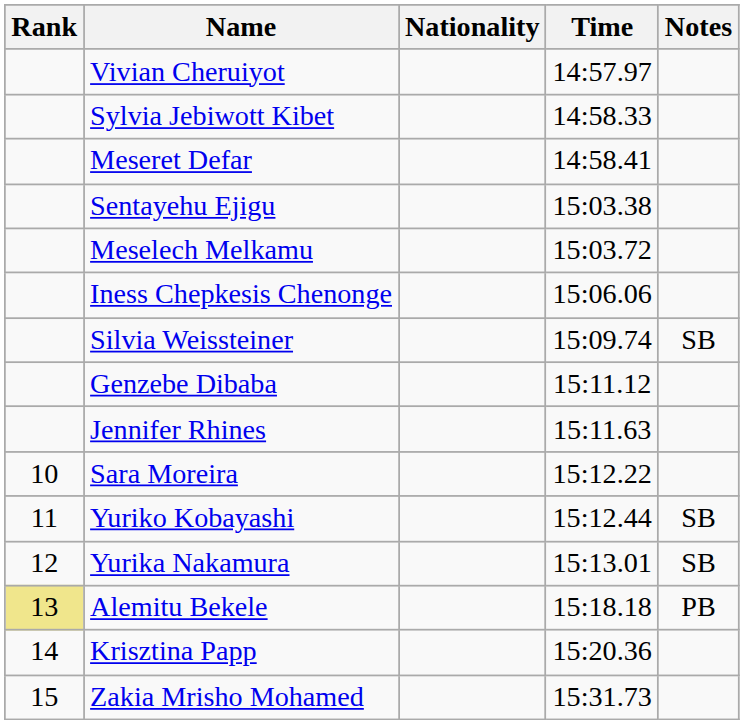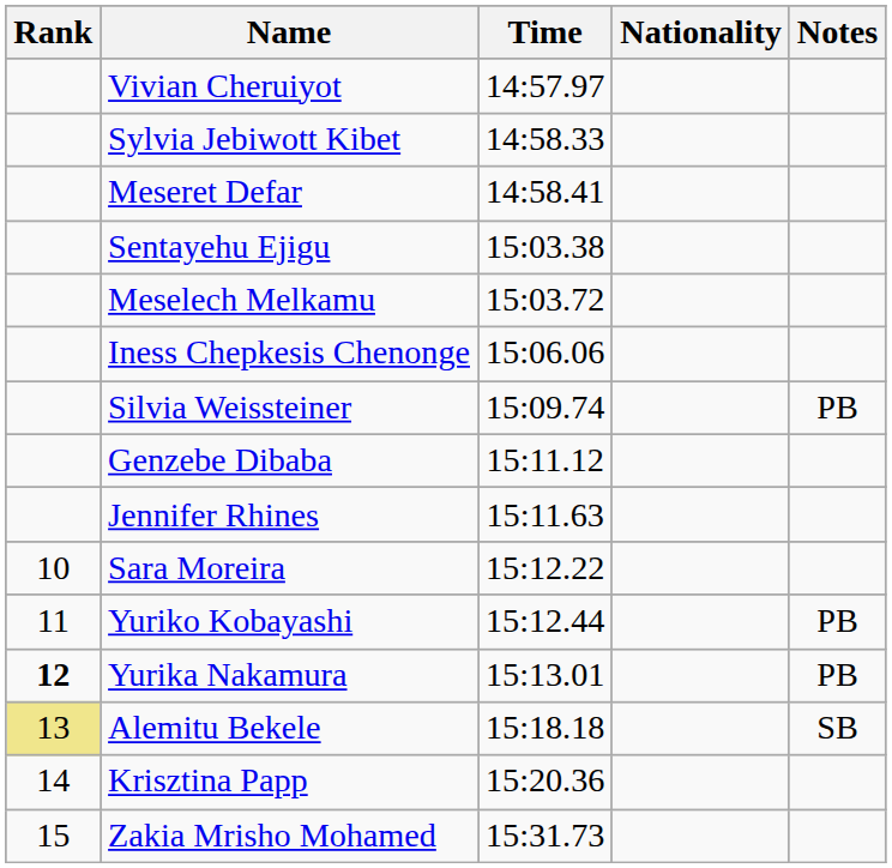 <table class="wikitable sortable" style="text-align:center">
 <tr>
 <th>Rank</th>
 <th>Name</th>
+<th>Time</th>
 <th>Nationality</th>
-<th>Time</th>
 <th>Notes</th>
 </tr>
 <tr>
 <td></td>
 <td align=left><a href='#'>Vivian Cheruiyot</a></td>
+<td>14:57.97</td>
 <td align=left></td>
-<td>14:57.97</td>
 <td></td>
 </tr>
 <tr>
 <td></td>
 <td align=left><a href='#'>Sylvia Jebiwott Kibet</a></td>
+<td>14:58.33</td>
 <td align=left></td>
-<td>14:58.33</td>
 <td></td>
 </tr>
 <tr>
 <td></td>
 <td align=left><a href='#'>Meseret Defar</a></td>
+<td>14:58.41</td>
 <td align=left></td>
-<td>14:58.41</td>
 <td></td>
 </tr>
 <tr>
 <td></td>
 <td align=left><a href='#'>Sentayehu Ejigu</a></td>
+<td>15:03.38</td>
 <td align=left></td>
-<td>15:03.38</td>
 <td></td>
 </tr>
 <tr>
 <td></td>
 <td align=left><a href='#'>Meselech Melkamu</a></td>
+<td>15:03.72</td>
 <td align=left></td>
-<td>15:03.72</td>
 <td></td>
 </tr>
 <tr>
 <td></td>
 <td align=left><a href='#'>Iness Chepkesis Chenonge</a></td>
+<td>15:06.06</td>
 <td align=left></td>
-<td>15:06.06</td>
 <td></td>
 </tr>
 <tr>
 <td></td>
 <td align=left><a href='#'>Silvia Weissteiner</a></td>
+<td>15:09.74</td>
 <td align=left></td>
-<td>15:09.74</td>
-<td>SB</td>
+<td>PB</td>
 </tr>
 <tr>
 <td></td>
 <td align=left><a href='#'>Genzebe Dibaba</a></td>
+<td>15:11.12</td>
 <td align=left></td>
-<td>15:11.12</td>
 <td></td>
 </tr>
 <tr>
 <td></td>
 <td align=left><a href='#'>Jennifer Rhines</a></td>
+<td>15:11.63</td>
 <td align=left></td>
-<td>15:11.63</td>
 <td></td>
 </tr>
 <tr>
 <td>10</td>
 <td align=left><a href='#'>Sara Moreira</a></td>
+<td>15:12.22</td>
 <td align=left></td>
-<td>15:12.22</td>
 <td></td>
 </tr>
 <tr>
 <td>11</td>
 <td align=left><a href='#'>Yuriko Kobayashi</a></td>
+<td>15:12.44</td>
 <td align=left></td>
-<td>15:12.44</td>
-<td>SB</td>
+<td>PB</td>
 </tr>
 <tr>
-<td>12</td>
+<td><strong>12</strong></td>
 <td align=left><a href='#'>Yurika Nakamura</a></td>
+<td>15:13.01</td>
 <td align=left></td>
-<td>15:13.01</td>
-<td>SB</td>
+<td>PB</td>
 </tr>
 <tr>
 <td style="background: khaki;">13</td>
 <td align=left><a href='#'>Alemitu Bekele</a></td>
+<td>15:18.18</td>
 <td align=left></td>
-<td>15:18.18</td>
-<td>PB</td>
+<td>SB</td>
 </tr>
 <tr>
 <td>14</td>
 <td align=left><a href='#'>Krisztina Papp</a></td>
+<td>15:20.36</td>
 <td align=left></td>
-<td>15:20.36</td>
 <td></td>
 </tr>
 <tr>
 <td>15</td>
 <td align=left><a href='#'>Zakia Mrisho Mohamed</a></td>
+<td>15:31.73</td>
 <td align=left></td>
-<td>15:31.73</td>
 <td></td>
 </tr>
 </table>
